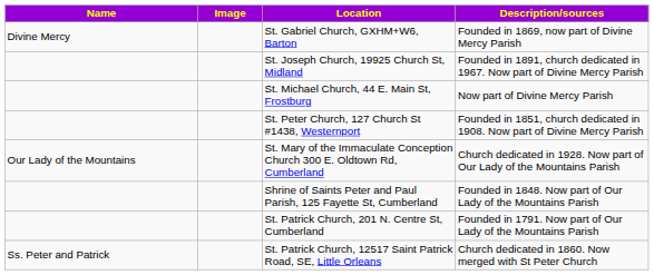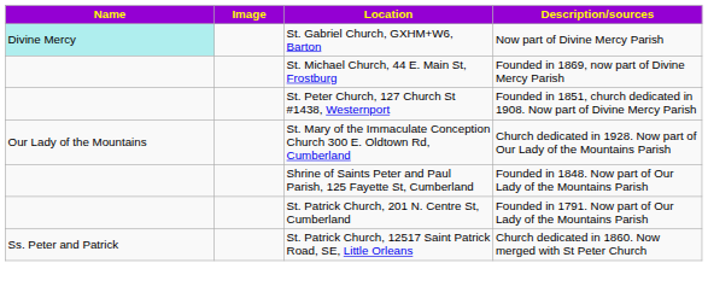 <table class="wikitable sortable" style="width:75%">
 <tr>
 <th style="background:darkviolet; color:yellow;" width="30%"><strong>Name</strong></th>
 <th style="background:darkviolet; color:yellow;" width="10%"><strong>Image</strong></th>
 <th style="background:darkviolet; color:yellow;" width="30%"><strong>Location</strong></th>
 <th style="background:darkviolet; color:yellow;" width="30%"><strong>Description/sources</strong></th>
 </tr>
 <tr>
-<td>Divine Mercy</td>
+<td style="background: paleturquoise;">Divine Mercy</td>
 <td></td>
 <td>St. Gabriel Church, GXHM+W6, <a href='#'>Barton</a></td>
-<td>Founded in 1869, now part of Divine Mercy Parish</td>
-</tr>
-<tr>
-<td></td>
-<td></td>
-<td>St. Joseph Church, 19925 Church St, <a href='#'>Midland</a></td>
-<td>Founded in 1891, church dedicated in 1967. Now part of Divine Mercy Parish</td>
+<td>Now part of Divine Mercy Parish</td>
 </tr>
 <tr>
 <td></td>
 <td></td>
 <td>St. Michael Church, 44 E. Main St, <a href='#'>Frostburg</a></td>
-<td>Now part of Divine Mercy Parish</td>
+<td>Founded in 1869, now part of Divine Mercy Parish</td>
 </tr>
 <tr>
 <td></td>
 <td></td>
 <td>St. Peter Church, 127 Church St #1438, <a href='#'>Westernport</a></td>
 <td>Founded in 1851, church dedicated in 1908.  Now part of Divine Mercy Parish</td>
 </tr>
 <tr>
 <td>Our Lady of the Mountains</td>
 <td></td>
 <td>St. Mary of the Immaculate Conception Church 300 E. Oldtown Rd, <a href='#'>Cumberland</a></td>
 <td>Church dedicated in 1928. Now part of Our Lady of the Mountains Parish</td>
 </tr>
 <tr>
 <td></td>
 <td></td>
 <td>Shrine of Saints Peter and Paul Parish, 125 Fayette St, Cumberland</td>
 <td>Founded in 1848. Now part of Our Lady of the Mountains Parish</td>
 </tr>
 <tr>
 <td></td>
 <td></td>
 <td>St. Patrick Church, 201 N. Centre St, Cumberland</td>
 <td>Founded in 1791. Now part of Our Lady of the Mountains Parish</td>
 </tr>
 <tr>
 <td>Ss. Peter and Patrick</td>
 <td></td>
 <td>St. Patrick Church, 12517 Saint Patrick Road, SE, <a href='#'>Little Orleans</a></td>
 <td>Church dedicated in 1860. Now merged with St Peter Church</td>
 </tr>
 </table>
